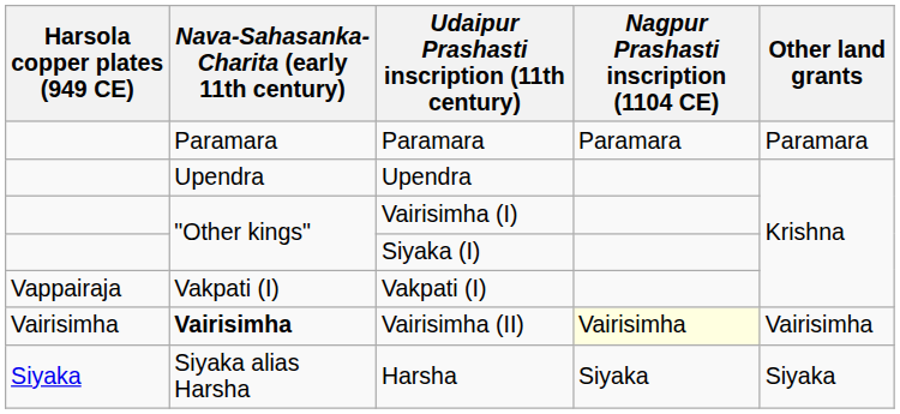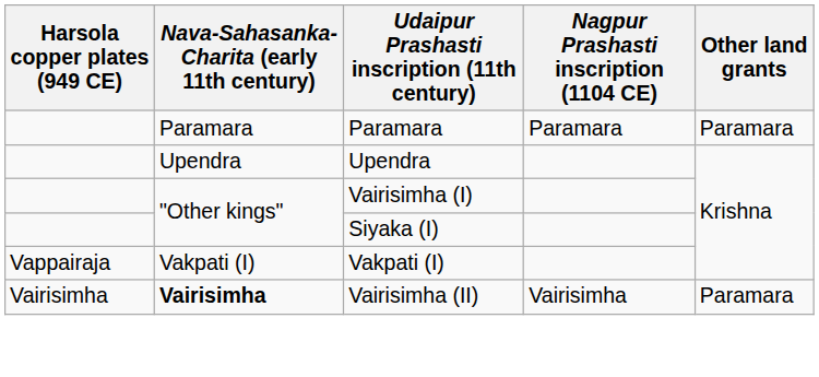 <table class="wikitable">
 <tr>
 <th>Harsola copper plates (949 CE)</th>
 <th><em>Nava-Sahasanka-Charita</em> (early 11th century)</th>
 <th><em>Udaipur Prashasti</em> inscription (11th century)</th>
 <th><em>Nagpur Prashasti</em> inscription (1104 CE)</th>
 <th>Other land grants</th>
 </tr>
 <tr>
 <td></td>
 <td>Paramara</td>
 <td>Paramara</td>
 <td>Paramara</td>
 <td>Paramara</td>
 </tr>
 <tr>
 <td></td>
 <td>Upendra</td>
 <td>Upendra</td>
 <td></td>
 <td rowspan="4">Krishna</td>
 </tr>
 <tr>
 <td></td>
 <td rowspan="2">"Other kings"</td>
 <td>Vairisimha (I)</td>
 <td></td>
 </tr>
 <tr>
 <td></td>
 <td>Siyaka (I)</td>
 <td></td>
 </tr>
 <tr>
 <td>Vappairaja</td>
 <td>Vakpati (I)</td>
 <td>Vakpati (I)</td>
 <td></td>
 </tr>
 <tr>
 <td>Vairisimha</td>
 <td><strong>Vairisimha</strong></td>
 <td>Vairisimha (II)</td>
-<td style="background: lightyellow;">Vairisimha</td>
 <td>Vairisimha</td>
-</tr>
-<tr>
-<td><a href='#'>Siyaka</a></td>
-<td>Siyaka alias Harsha</td>
-<td>Harsha</td>
-<td>Siyaka</td>
-<td>Siyaka</td>
+<td>Paramara</td>
 </tr>
 </table>
